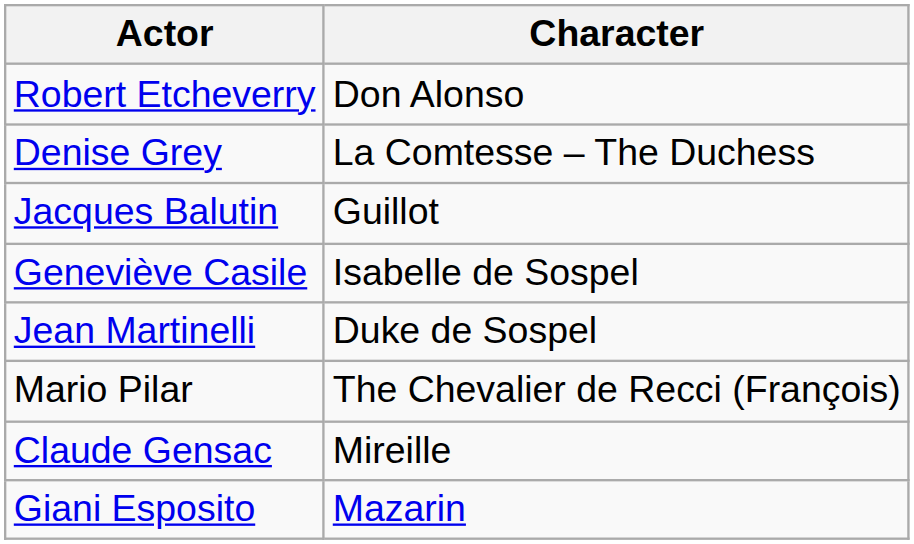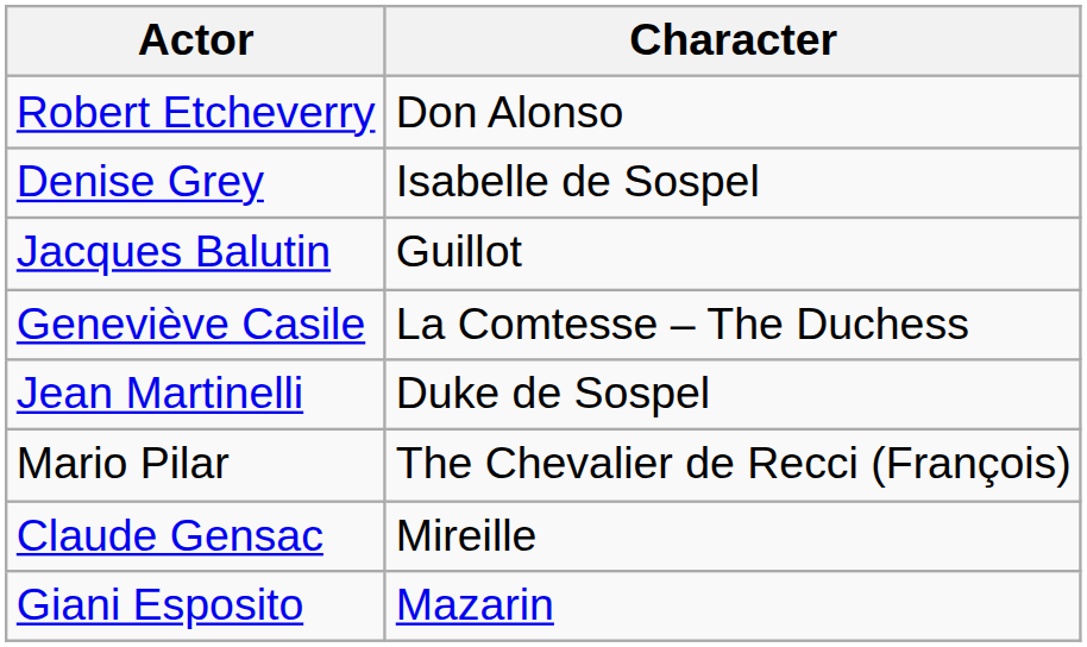 <table class="wikitable">
 <tr>
 <th>Actor</th>
 <th>Character</th>
 </tr>
 <tr>
 <td><a href='#'>Robert Etcheverry</a></td>
 <td>Don Alonso</td>
 </tr>
 <tr>
 <td><a href='#'>Denise Grey</a></td>
-<td>La Comtesse – The Duchess</td>
+<td>Isabelle de Sospel</td>
 </tr>
 <tr>
 <td><a href='#'>Jacques Balutin</a></td>
 <td>Guillot</td>
 </tr>
 <tr>
 <td><a href='#'>Geneviève Casile</a></td>
-<td>Isabelle de Sospel</td>
+<td>La Comtesse – The Duchess</td>
 </tr>
 <tr>
 <td><a href='#'>Jean Martinelli</a></td>
 <td>Duke de Sospel</td>
 </tr>
 <tr>
 <td>Mario Pilar</td>
 <td>The Chevalier de Recci (François)</td>
 </tr>
 <tr>
 <td><a href='#'>Claude Gensac</a></td>
 <td>Mireille</td>
 </tr>
 <tr>
 <td><a href='#'>Giani Esposito</a></td>
 <td><a href='#'>Mazarin</a></td>
 </tr>
 </table>
